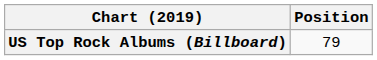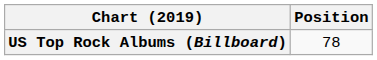 <table class="wikitable plainrowheaders" style="text-align:center">
 <tr>
 <th>Chart (2019)</th>
 <th>Position</th>
 </tr>
 <tr>
 <th scope="row">US Top Rock Albums (<em>Billboard</em>)</th>
-<td>79</td>
+<td>78</td>
 </tr>
 </table>
